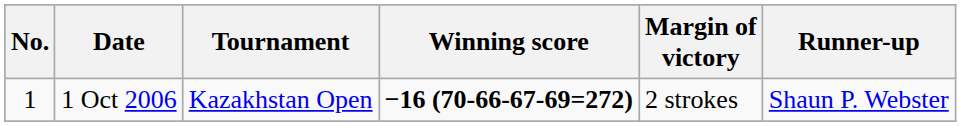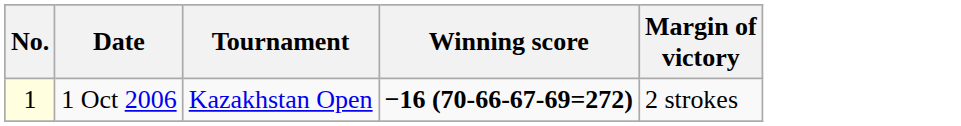 <table class="wikitable" style="font-size:95%;">
 <tr>
 <th>No.</th>
 <th>Date</th>
 <th>Tournament</th>
 <th>Winning score</th>
 <th>Margin of<br>victory</th>
-<th>Runner-up</th>
 </tr>
 <tr>
-<td align=center>1</td>
+<td align=center style="background: lightyellow;">1</td>
 <td align=right>1 Oct <a href='#'>2006</a></td>
 <td><a href='#'>Kazakhstan Open</a></td>
 <td><strong>−16 (70-66-67-69=272)</strong></td>
 <td>2 strokes</td>
-<td> <a href='#'>Shaun P. Webster</a></td>
 </tr>
 </table>
